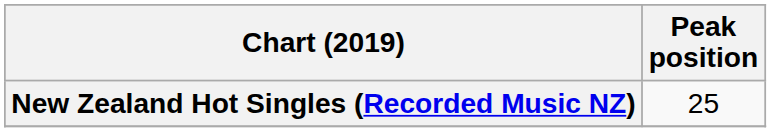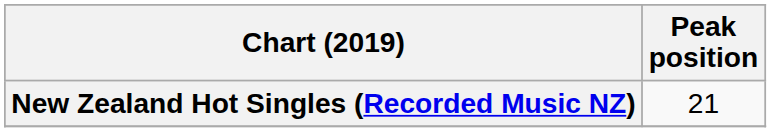 <table class="wikitable sortable plainrowheaders" style="text-align:center">
 <tr>
 <th scope="col">Chart (2019)</th>
 <th scope="col">Peak<br>position</th>
 </tr>
 <tr>
 <th scope="row">New Zealand Hot Singles (<a href='#'>Recorded Music NZ</a>)</th>
-<td>25</td>
+<td>21</td>
 </tr>
 <tr>
 </tr>
 <tr>
 </tr>
 <tr>
 </tr>
 <tr>
 </tr>
 </table>
